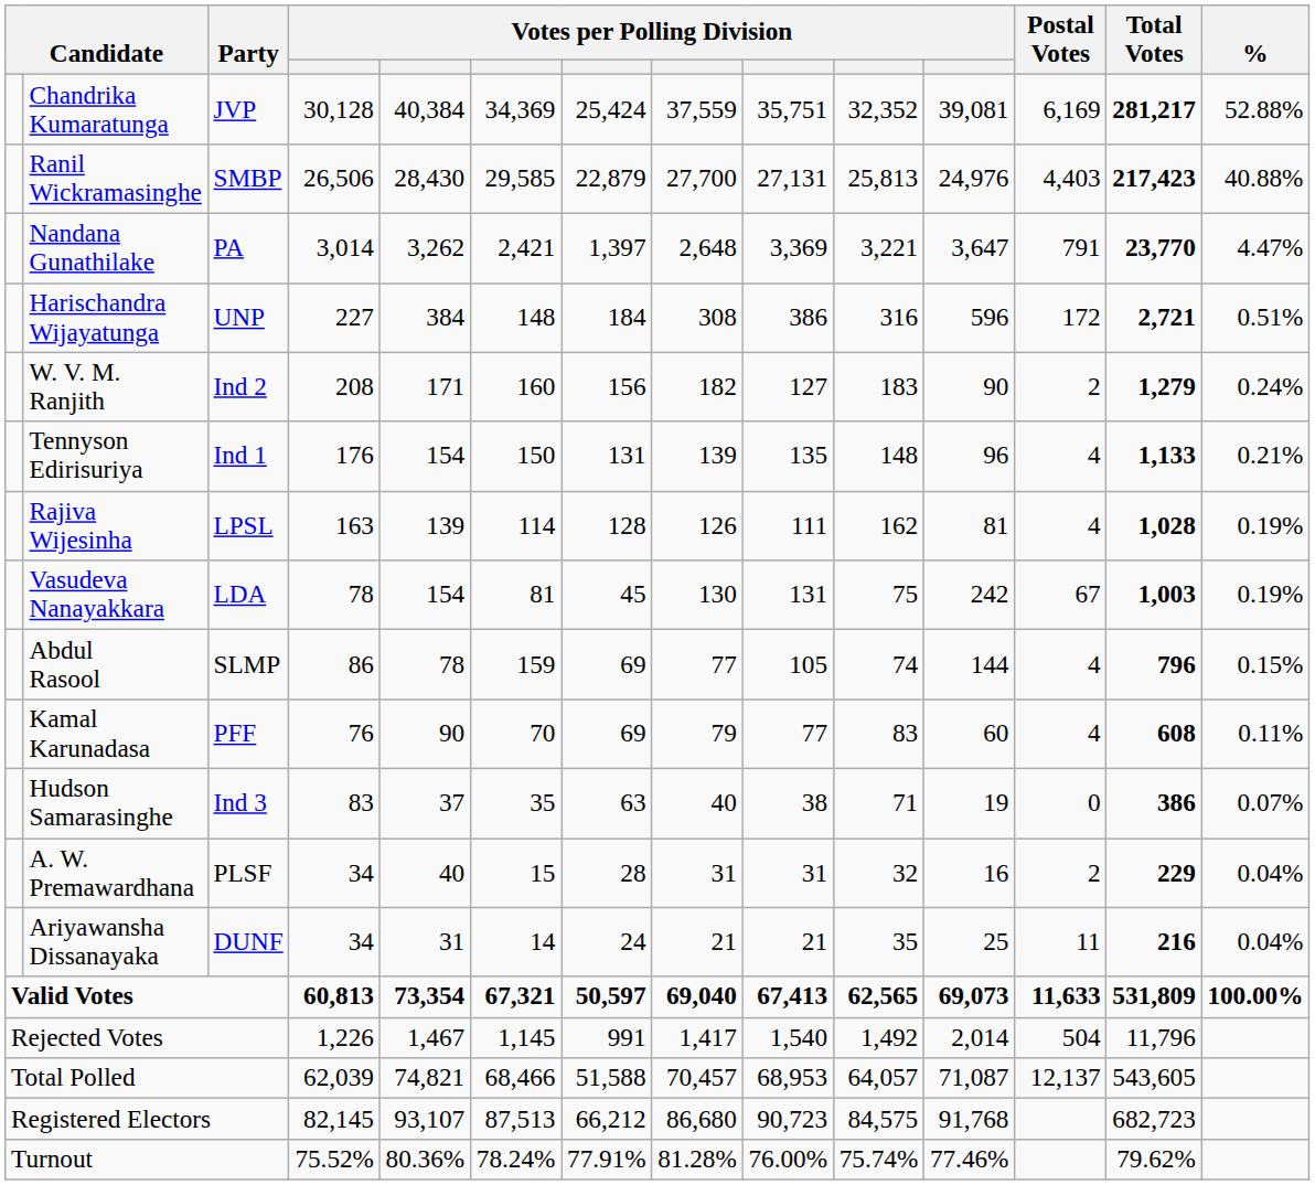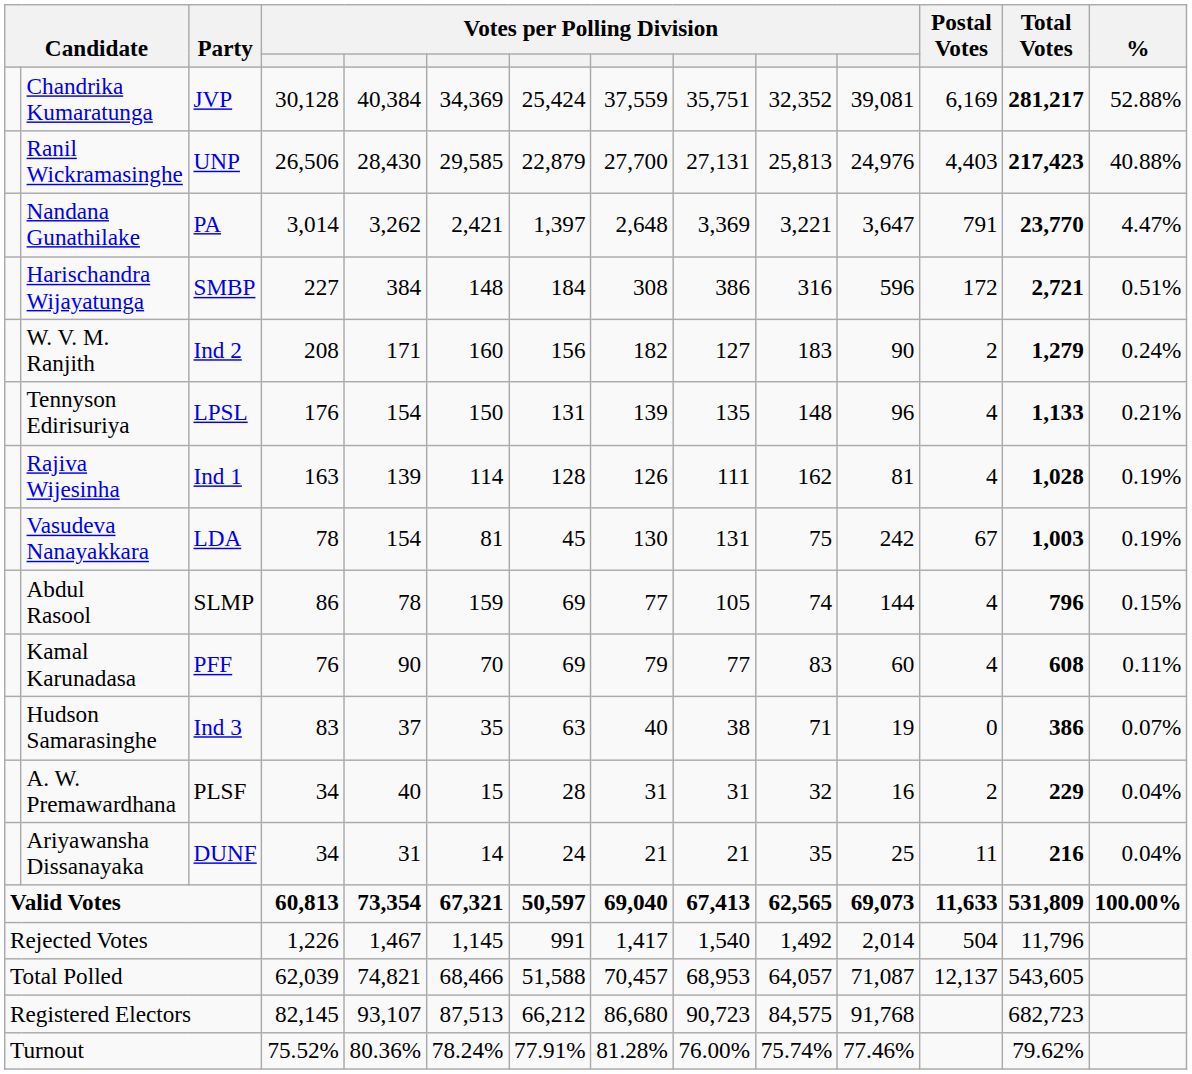 <table class="wikitable" border="1" style="text-align:right;">
 <tr>
 <th align=left valign=bottom rowspan=2 colspan="2">Candidate</th>
 <th align=left valign=bottom rowspan=2 width="40">Party</th>
 <th colspan=8>Votes per Polling Division</th>
 <th align=center valign=bottom rowspan=2 width="50">Postal<br>Votes</th>
 <th align=center valign=bottom rowspan=2 width="50">Total Votes</th>
 <th align=center valign=bottom rowspan=2 width="50">%</th>
 </tr>
 <tr>
 <th></th>
 <th></th>
 <th></th>
 <th></th>
 <th></th>
 <th></th>
 <th></th>
 <th></th>
 </tr>
 <tr>
 <td bgcolor=> </td>
 <td align=left><a href='#'>Chandrika<br>Kumaratunga</a></td>
 <td align=left><a href='#'>JVP</a></td>
 <td>30,128</td>
 <td>40,384</td>
 <td>34,369</td>
 <td>25,424</td>
 <td>37,559</td>
 <td>35,751</td>
 <td>32,352</td>
 <td>39,081</td>
 <td>6,169</td>
 <td><strong>281,217</strong></td>
 <td>52.88%</td>
 </tr>
 <tr>
 <td bgcolor=> </td>
 <td align=left><a href='#'>Ranil<br>Wickramasinghe</a></td>
-<td align=left><a href='#'>SMBP</a></td>
+<td align=left><a href='#'>UNP</a></td>
 <td>26,506</td>
 <td>28,430</td>
 <td>29,585</td>
 <td>22,879</td>
 <td>27,700</td>
 <td>27,131</td>
 <td>25,813</td>
 <td>24,976</td>
 <td>4,403</td>
 <td><strong>217,423</strong></td>
 <td>40.88%</td>
 </tr>
 <tr>
 <td bgcolor=> </td>
 <td align=left><a href='#'>Nandana<br>Gunathilake</a></td>
 <td align=left><a href='#'>PA</a></td>
 <td>3,014</td>
 <td>3,262</td>
 <td>2,421</td>
 <td>1,397</td>
 <td>2,648</td>
 <td>3,369</td>
 <td>3,221</td>
 <td>3,647</td>
 <td>791</td>
 <td><strong>23,770</strong></td>
 <td>4.47%</td>
 </tr>
 <tr>
 <td bgcolor=> </td>
 <td align=left><a href='#'>Harischandra<br>Wijayatunga</a></td>
-<td align=left><a href='#'>UNP</a></td>
+<td align=left><a href='#'>SMBP</a></td>
 <td>227</td>
 <td>384</td>
 <td>148</td>
 <td>184</td>
 <td>308</td>
 <td>386</td>
 <td>316</td>
 <td>596</td>
 <td>172</td>
 <td><strong>2,721</strong></td>
 <td>0.51%</td>
 </tr>
 <tr>
 <td bgcolor=> </td>
 <td align=left>W. V. M.<br>Ranjith</td>
 <td align=left><a href='#'>Ind 2</a></td>
 <td>208</td>
 <td>171</td>
 <td>160</td>
 <td>156</td>
 <td>182</td>
 <td>127</td>
 <td>183</td>
 <td>90</td>
 <td>2</td>
 <td><strong>1,279</strong></td>
 <td>0.24%</td>
 </tr>
 <tr>
 <td bgcolor=> </td>
 <td align=left>Tennyson<br>Edirisuriya</td>
-<td align=left><a href='#'>Ind 1</a></td>
+<td align=left><a href='#'>LPSL</a></td>
 <td>176</td>
 <td>154</td>
 <td>150</td>
 <td>131</td>
 <td>139</td>
 <td>135</td>
 <td>148</td>
 <td>96</td>
 <td>4</td>
 <td><strong>1,133</strong></td>
 <td>0.21%</td>
 </tr>
 <tr>
 <td bgcolor=> </td>
 <td align=left><a href='#'>Rajiva<br>Wijesinha</a></td>
-<td align=left><a href='#'>LPSL</a></td>
+<td align=left><a href='#'>Ind 1</a></td>
 <td>163</td>
 <td>139</td>
 <td>114</td>
 <td>128</td>
 <td>126</td>
 <td>111</td>
 <td>162</td>
 <td>81</td>
 <td>4</td>
 <td><strong>1,028</strong></td>
 <td>0.19%</td>
 </tr>
 <tr>
 <td bgcolor=> </td>
 <td align=left><a href='#'>Vasudeva<br>Nanayakkara</a></td>
 <td align=left><a href='#'>LDA</a></td>
 <td>78</td>
 <td>154</td>
 <td>81</td>
 <td>45</td>
 <td>130</td>
 <td>131</td>
 <td>75</td>
 <td>242</td>
 <td>67</td>
 <td><strong>1,003</strong></td>
 <td>0.19%</td>
 </tr>
 <tr>
 <td bgcolor=> </td>
 <td align=left>Abdul<br>Rasool</td>
 <td align=left>SLMP</td>
 <td>86</td>
 <td>78</td>
 <td>159</td>
 <td>69</td>
 <td>77</td>
 <td>105</td>
 <td>74</td>
 <td>144</td>
 <td>4</td>
 <td><strong>796</strong></td>
 <td>0.15%</td>
 </tr>
 <tr>
 <td bgcolor=> </td>
 <td align=left>Kamal<br>Karunadasa</td>
 <td align=left><a href='#'>PFF</a></td>
 <td>76</td>
 <td>90</td>
 <td>70</td>
 <td>69</td>
 <td>79</td>
 <td>77</td>
 <td>83</td>
 <td>60</td>
 <td>4</td>
 <td><strong>608</strong></td>
 <td>0.11%</td>
 </tr>
 <tr>
 <td bgcolor=> </td>
 <td align=left>Hudson<br>Samarasinghe</td>
 <td align=left><a href='#'>Ind 3</a></td>
 <td>83</td>
 <td>37</td>
 <td>35</td>
 <td>63</td>
 <td>40</td>
 <td>38</td>
 <td>71</td>
 <td>19</td>
 <td>0</td>
 <td><strong>386</strong></td>
 <td>0.07%</td>
 </tr>
 <tr>
 <td bgcolor=> </td>
 <td align=left>A. W.<br>Premawardhana</td>
 <td align=left>PLSF</td>
 <td>34</td>
 <td>40</td>
 <td>15</td>
 <td>28</td>
 <td>31</td>
 <td>31</td>
 <td>32</td>
 <td>16</td>
 <td>2</td>
 <td><strong>229</strong></td>
 <td>0.04%</td>
 </tr>
 <tr>
 <td bgcolor=> </td>
 <td align=left>Ariyawansha<br>Dissanayaka</td>
 <td align=left><a href='#'>DUNF</a></td>
 <td>34</td>
 <td>31</td>
 <td>14</td>
 <td>24</td>
 <td>21</td>
 <td>21</td>
 <td>35</td>
 <td>25</td>
 <td>11</td>
 <td><strong>216</strong></td>
 <td>0.04%</td>
 </tr>
 <tr>
 <td align=left colspan=3><strong>Valid Votes</strong></td>
 <td><strong>60,813</strong></td>
 <td><strong>73,354</strong></td>
 <td><strong>67,321</strong></td>
 <td><strong>50,597</strong></td>
 <td><strong>69,040</strong></td>
 <td><strong>67,413</strong></td>
 <td><strong>62,565</strong></td>
 <td><strong>69,073</strong></td>
 <td><strong>11,633</strong></td>
 <td><strong>531,809</strong></td>
 <td><strong>100.00%</strong></td>
 </tr>
 <tr>
 <td align=left colspan=3>Rejected Votes</td>
 <td>1,226</td>
 <td>1,467</td>
 <td>1,145</td>
 <td>991</td>
 <td>1,417</td>
 <td>1,540</td>
 <td>1,492</td>
 <td>2,014</td>
 <td>504</td>
 <td>11,796</td>
 <td></td>
 </tr>
 <tr>
 <td align=left colspan=3>Total Polled</td>
 <td>62,039</td>
 <td>74,821</td>
 <td>68,466</td>
 <td>51,588</td>
 <td>70,457</td>
 <td>68,953</td>
 <td>64,057</td>
 <td>71,087</td>
 <td>12,137</td>
 <td>543,605</td>
 <td></td>
 </tr>
 <tr>
 <td align=left colspan=3>Registered Electors</td>
 <td>82,145</td>
 <td>93,107</td>
 <td>87,513</td>
 <td>66,212</td>
 <td>86,680</td>
 <td>90,723</td>
 <td>84,575</td>
 <td>91,768</td>
 <td></td>
 <td>682,723</td>
 <td></td>
 </tr>
 <tr>
 <td align=left colspan=3>Turnout</td>
 <td>75.52%</td>
 <td>80.36%</td>
 <td>78.24%</td>
 <td>77.91%</td>
 <td>81.28%</td>
 <td>76.00%</td>
 <td>75.74%</td>
 <td>77.46%</td>
 <td></td>
 <td>79.62%</td>
 <td></td>
 </tr>
 </table>
